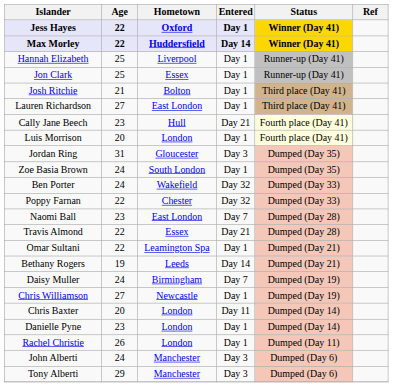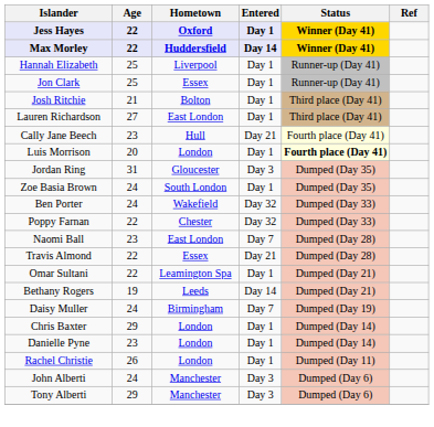 <table class="wikitable sortable" style="text-align:center;">
 <tr>
 <th width="150"><strong>Islander</strong></th>
 <th width="50"><strong>Age</strong></th>
 <th width="120"><strong>Hometown</strong></th>
 <th width="50"><strong>Entered</strong></th>
 <th width="150"><strong>Status</strong></th>
 <th width="50"><strong>Ref</strong></th>
 </tr>
 <tr>
 <td style="background:lavender;"><strong>Jess Hayes</strong></td>
 <td style="background:lavender;"><strong>22</strong></td>
 <td style="background:lavender;"><strong><a href='#'>Oxford</a></strong></td>
 <td style="background:lavender;"><strong>Day 1</strong></td>
 <td style="background:gold;"><strong>Winner (Day 41)</strong></td>
 <td></td>
 </tr>
 <tr>
 <td style="background:lavender;"><strong>Max Morley</strong></td>
 <td style="background:lavender;"><strong>22</strong></td>
 <td style="background:lavender;"><strong><a href='#'>Huddersfield</a></strong></td>
 <td style="background:lavender;"><strong>Day 14</strong></td>
 <td style="background:gold;"><strong>Winner (Day 41)</strong></td>
 <td></td>
 </tr>
 <tr>
 <td><a href='#'>Hannah Elizabeth</a></td>
 <td>25</td>
 <td><a href='#'>Liverpool</a></td>
 <td>Day 1</td>
 <td style="background:silver;">Runner-up (Day 41)</td>
 <td></td>
 </tr>
 <tr>
 <td><a href='#'>Jon Clark</a></td>
 <td>25</td>
 <td><a href='#'>Essex</a></td>
 <td>Day 1</td>
 <td style="background:silver;">Runner-up (Day 41)</td>
 <td></td>
 </tr>
 <tr>
 <td><a href='#'>Josh Ritchie</a></td>
 <td>21</td>
 <td><a href='#'>Bolton</a></td>
 <td>Day 1</td>
 <td style="background:tan;">Third place (Day 41)</td>
 <td></td>
 </tr>
 <tr>
 <td>Lauren Richardson</td>
 <td>27</td>
 <td><a href='#'>East London</a></td>
 <td>Day 1</td>
 <td style="background:tan;">Third place (Day 41)</td>
 <td></td>
 </tr>
 <tr>
 <td>Cally Jane Beech</td>
 <td>23</td>
 <td><a href='#'>Hull</a></td>
 <td>Day 21</td>
 <td style="background:#FFFFDD;">Fourth place (Day 41)</td>
 <td></td>
 </tr>
 <tr>
 <td>Luis Morrison</td>
 <td>20</td>
 <td><a href='#'>London</a></td>
 <td>Day 1</td>
-<td style="background:#FFFFDD;">Fourth place (Day 41)</td>
+<td style="background:#FFFFDD;"><strong>Fourth place (Day 41)</strong></td>
 <td></td>
 </tr>
 <tr>
 <td>Jordan Ring</td>
 <td>31</td>
 <td><a href='#'>Gloucester</a></td>
 <td>Day 3</td>
 <td style="background:#f4c7b8;">Dumped (Day 35)</td>
 <td></td>
 </tr>
 <tr>
 <td>Zoe Basia Brown</td>
 <td>24</td>
 <td><a href='#'>South London</a></td>
 <td>Day 1</td>
 <td style="background:#f4c7b8;">Dumped (Day 35)</td>
 <td></td>
 </tr>
 <tr>
 <td>Ben Porter</td>
 <td>24</td>
 <td><a href='#'>Wakefield</a></td>
 <td>Day 32</td>
 <td style="background:#f4c7b8;">Dumped (Day 33)</td>
 <td></td>
 </tr>
 <tr>
 <td>Poppy Farnan</td>
 <td>22</td>
 <td><a href='#'>Chester</a></td>
 <td>Day 32</td>
 <td style="background:#f4c7b8;">Dumped (Day 33)</td>
 <td></td>
 </tr>
 <tr>
 <td>Naomi Ball</td>
 <td>23</td>
 <td><a href='#'>East London</a></td>
 <td>Day 7</td>
 <td style="background:#f4c7b8;">Dumped (Day 28)</td>
 <td></td>
 </tr>
 <tr>
 <td>Travis Almond</td>
 <td>22</td>
 <td><a href='#'>Essex</a></td>
 <td>Day 21</td>
 <td style="background:#f4c7b8;">Dumped (Day 28)</td>
 <td></td>
 </tr>
 <tr>
 <td>Omar Sultani</td>
 <td>22</td>
 <td><a href='#'>Leamington Spa</a></td>
 <td>Day 1</td>
 <td style="background:#f4c7b8;">Dumped (Day 21)</td>
 <td></td>
 </tr>
 <tr>
 <td>Bethany Rogers</td>
 <td>19</td>
 <td><a href='#'>Leeds</a></td>
 <td>Day 14</td>
 <td style="background:#f4c7b8;">Dumped (Day 21)</td>
 <td></td>
 </tr>
 <tr>
 <td>Daisy Muller</td>
 <td>24</td>
 <td><a href='#'>Birmingham</a></td>
 <td>Day 7</td>
 <td style="background:#f4c7b8;">Dumped (Day 19)</td>
 <td></td>
 </tr>
 <tr>
-<td><a href='#'>Chris Williamson</a></td>
-<td>27</td>
-<td><a href='#'>Newcastle</a></td>
+<td>Chris Baxter</td>
+<td>29</td>
+<td><a href='#'>London</a></td>
 <td>Day 1</td>
-<td style="background:#f4c7b8;">Dumped (Day 19)</td>
-<td></td>
-</tr>
-<tr>
-<td>Chris Baxter</td>
-<td>20</td>
-<td><a href='#'>London</a></td>
-<td>Day 11</td>
 <td style="background:#f4c7b8;">Dumped (Day 14)</td>
 <td></td>
 </tr>
 <tr>
 <td>Danielle Pyne</td>
 <td>23</td>
 <td><a href='#'>London</a></td>
 <td>Day 1</td>
 <td style="background:#f4c7b8;">Dumped (Day 14)</td>
 <td></td>
 </tr>
 <tr>
 <td><a href='#'>Rachel Christie</a></td>
 <td>26</td>
 <td><a href='#'>London</a></td>
 <td>Day 1</td>
 <td style="background:#f4c7b8;">Dumped (Day 11)</td>
 <td></td>
 </tr>
 <tr>
 <td>John Alberti</td>
 <td>24</td>
 <td><a href='#'>Manchester</a></td>
 <td>Day 3</td>
 <td style="background:#f4c7b8;">Dumped (Day 6)</td>
 <td></td>
 </tr>
 <tr>
 <td>Tony Alberti</td>
 <td>29</td>
 <td><a href='#'>Manchester</a></td>
 <td>Day 3</td>
 <td style="background:#f4c7b8;">Dumped (Day 6)</td>
 <td></td>
 </tr>
 <tr>
 </tr>
 </table>
